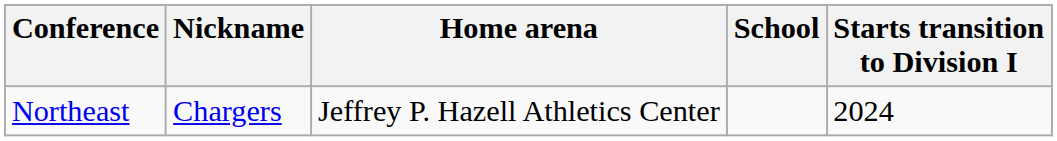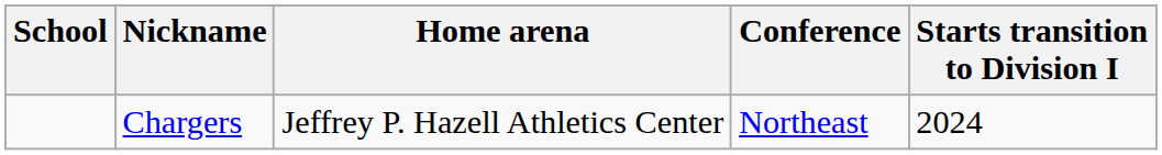 <table class="wikitable sortable">
 <tr valign=baseline>
-<th>Conference</th>
+<th>School</th>
 <th>Nickname</th>
 <th>Home arena</th>
-<th>School</th>
+<th>Conference</th>
 <th>Starts transition<br>to Division I</th>
 </tr>
 <tr>
-<td><a href='#'>Northeast</a></td>
+<td></td>
 <td><a href='#'>Chargers</a></td>
 <td>Jeffrey P. Hazell Athletics Center</td>
-<td></td>
+<td><a href='#'>Northeast</a></td>
 <td>2024</td>
 </tr>
 </table>
